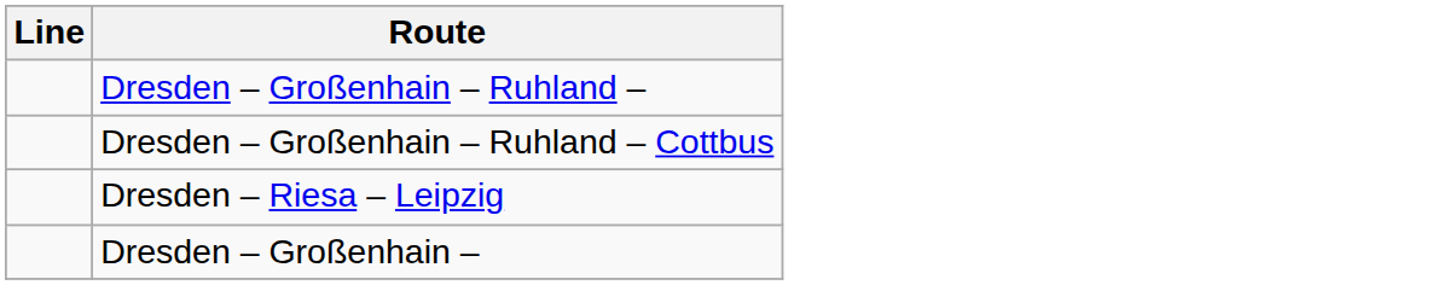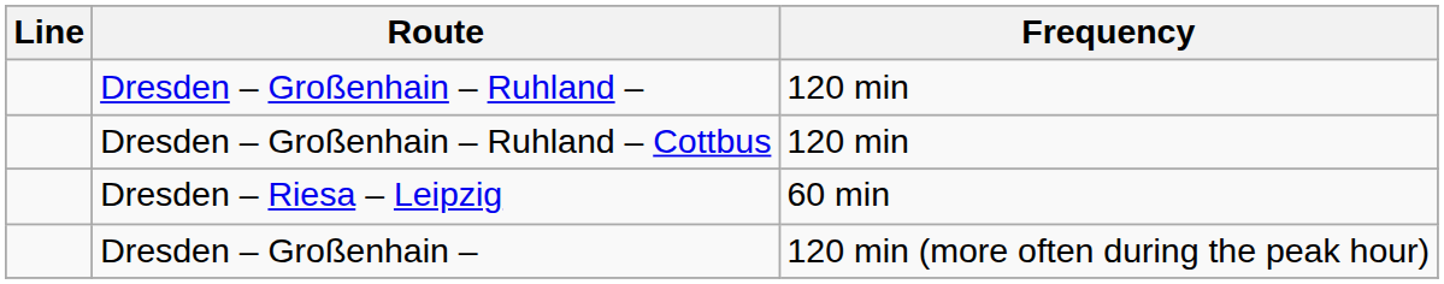 <table class="wikitable">
 <tr class="hintergrundfarbe5">
 <th>Line</th>
 <th>Route</th>
+<th>Frequency</th>
 </tr>
 <tr>
 <td></td>
 <td><a href='#'>Dresden</a> – <a href='#'>Großenhain</a> – <a href='#'>Ruhland</a> – </td>
+<td>120 min</td>
 </tr>
 <tr>
 <td></td>
 <td>Dresden – Großenhain – Ruhland – <a href='#'>Cottbus</a></td>
+<td>120 min</td>
 </tr>
 <tr>
 <td></td>
 <td>Dresden – <a href='#'>Riesa</a> – <a href='#'>Leipzig</a></td>
+<td>60 min</td>
 </tr>
 <tr>
 <td></td>
 <td>Dresden – Großenhain – </td>
+<td>120 min (more often during the peak hour)</td>
 </tr>
 </table>
